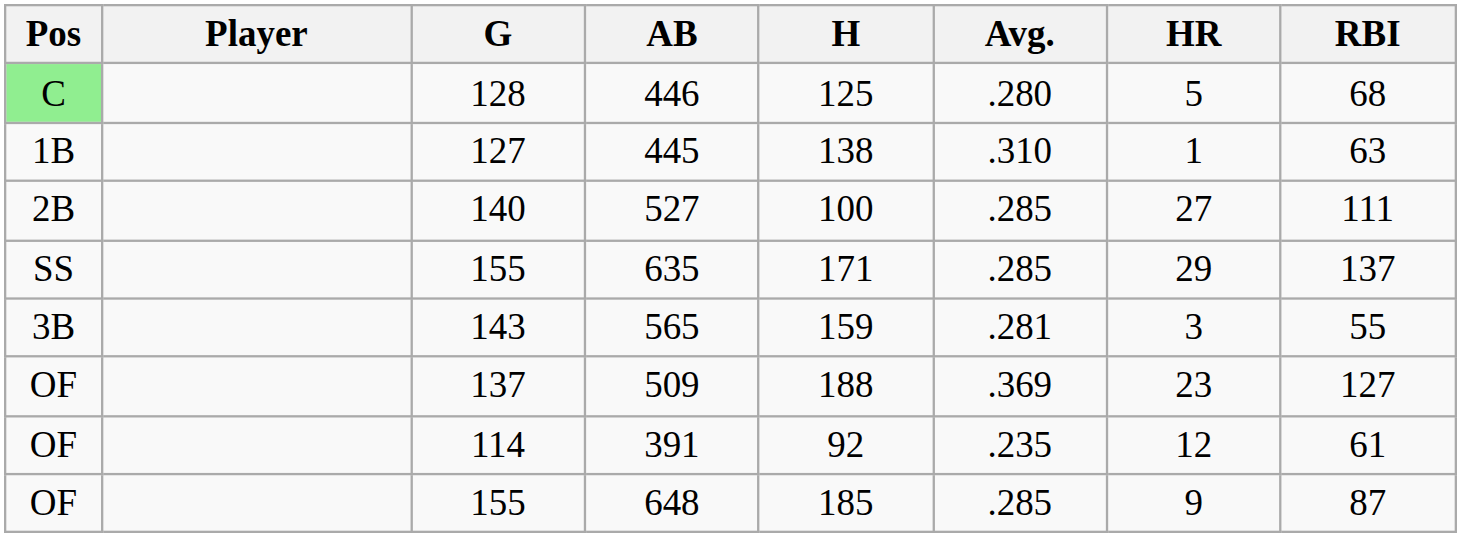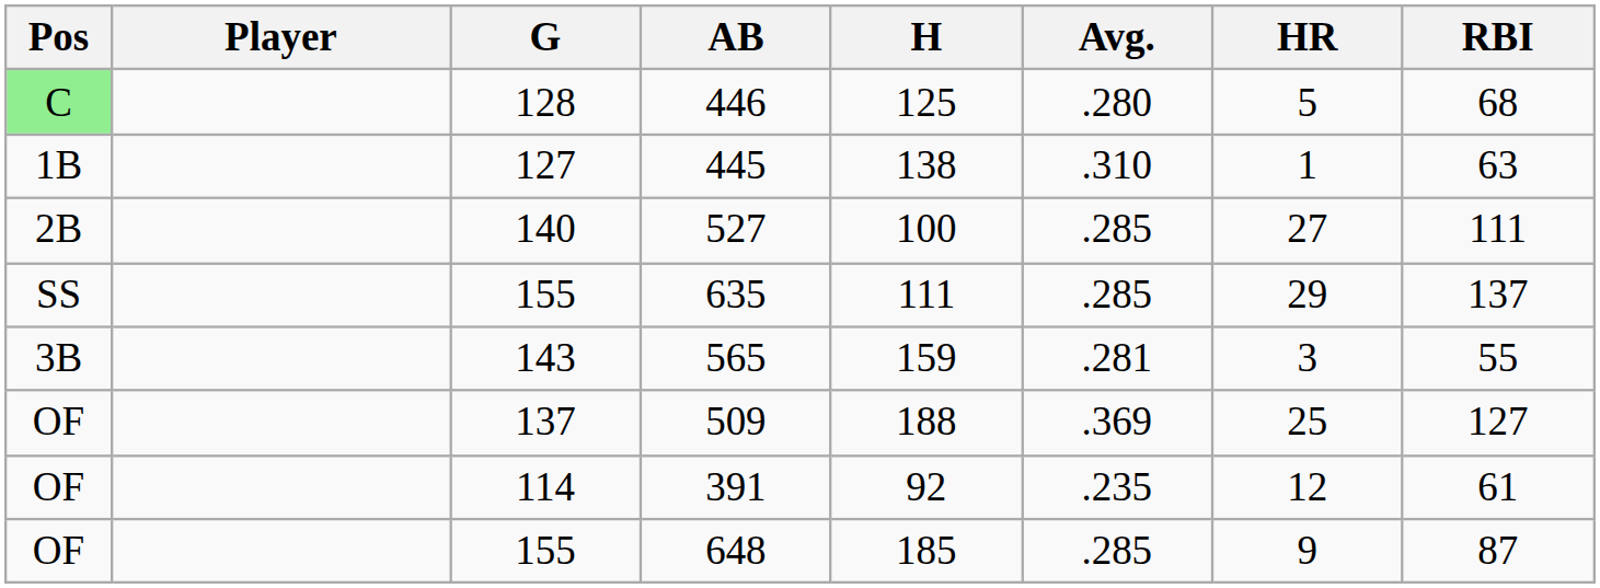 <table class="wikitable sortable">
 <tr>
 <th bgcolor="#DDDDFF" width="5%">Pos</th>
 <th bgcolor="#DDDDFF" width="16%">Player</th>
 <th bgcolor="#DDDDFF" width="9%">G</th>
 <th bgcolor="#DDDDFF" width="9%">AB</th>
 <th bgcolor="#DDDDFF" width="9%">H</th>
 <th bgcolor="#DDDDFF" width="9%">Avg.</th>
 <th bgcolor="#DDDDFF" width="9%">HR</th>
 <th bgcolor="#DDDDFF" width="9%">RBI</th>
 </tr>
 <tr align="center">
 <td style="background: lightgreen;">C</td>
 <td></td>
 <td>128</td>
 <td>446</td>
 <td>125</td>
 <td>.280</td>
 <td>5</td>
 <td>68</td>
 </tr>
 <tr align="center">
 <td>1B</td>
 <td></td>
 <td>127</td>
 <td>445</td>
 <td>138</td>
 <td>.310</td>
 <td>1</td>
 <td>63</td>
 </tr>
 <tr align="center">
 <td>2B</td>
 <td></td>
 <td>140</td>
 <td>527</td>
 <td>100</td>
 <td>.285</td>
 <td>27</td>
 <td>111</td>
 </tr>
 <tr align="center">
 <td>SS</td>
 <td></td>
 <td>155</td>
 <td>635</td>
-<td>171</td>
+<td>111</td>
 <td>.285</td>
 <td>29</td>
 <td>137</td>
 </tr>
 <tr align="center">
 <td>3B</td>
 <td></td>
 <td>143</td>
 <td>565</td>
 <td>159</td>
 <td>.281</td>
 <td>3</td>
 <td>55</td>
 </tr>
 <tr align="center">
 <td>OF</td>
 <td></td>
 <td>137</td>
 <td>509</td>
 <td>188</td>
 <td>.369</td>
-<td>23</td>
+<td>25</td>
 <td>127</td>
 </tr>
 <tr align="center">
 <td>OF</td>
 <td></td>
 <td>114</td>
 <td>391</td>
 <td>92</td>
 <td>.235</td>
 <td>12</td>
 <td>61</td>
 </tr>
 <tr align="center">
 <td>OF</td>
 <td></td>
 <td>155</td>
 <td>648</td>
 <td>185</td>
 <td>.285</td>
 <td>9</td>
 <td>87</td>
 </tr>
 </table>
